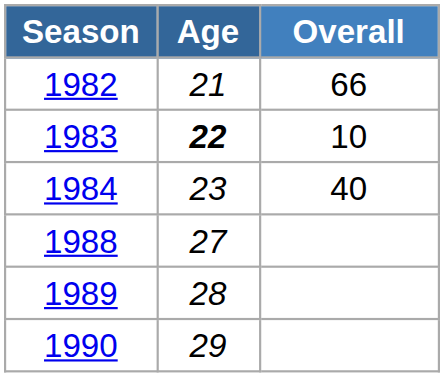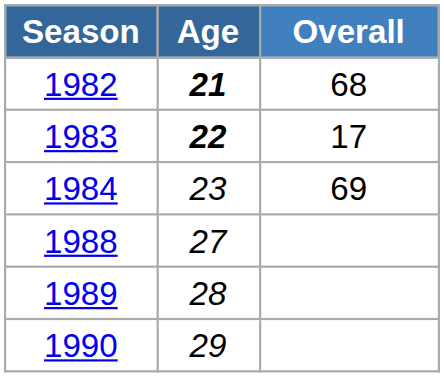 <table class="wikitable" style="font-size:95%; text-align:center; border:grey solid 1px; border-collapse:collapse; background:#ffffff;">
 <tr>
 <th style="background-color:#369; color:white; width:60px;"> Season </th>
 <th style="background-color:#369; color:white; width:40px;"> Age </th>
 <th style="background-color:#4180be; color:white; width:75px;">Overall</th>
 </tr>
 <tr>
 <td><a href='#'>1982</a></td>
-<td><em>21</em></td>
-<td>66</td>
+<td><strong><em>21</em></strong></td>
+<td>68</td>
 </tr>
 <tr>
 <td><a href='#'>1983</a></td>
 <td><strong><em>22</em></strong></td>
-<td>10</td>
+<td>17</td>
 </tr>
 <tr>
 <td><a href='#'>1984</a></td>
 <td><em>23</em></td>
-<td>40</td>
+<td>69</td>
 </tr>
 <tr>
 <td><a href='#'>1988</a></td>
 <td><em>27</em></td>
 <td></td>
 </tr>
 <tr>
 <td><a href='#'>1989</a></td>
 <td><em>28</em></td>
 <td></td>
 </tr>
 <tr>
 <td><a href='#'>1990</a></td>
 <td><em>29</em></td>
 <td></td>
 </tr>
 </table>
